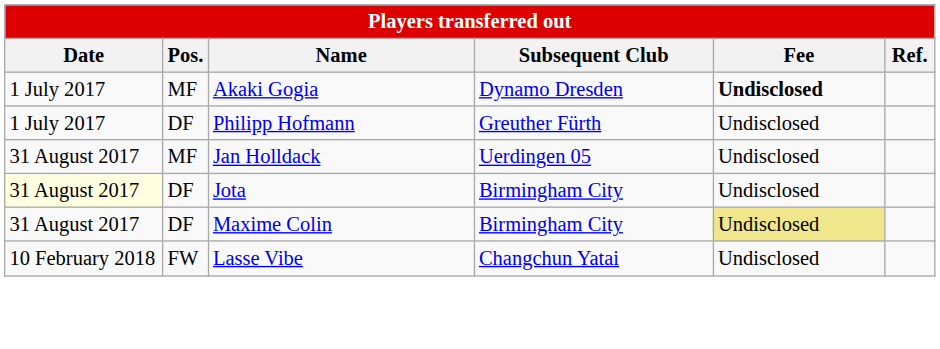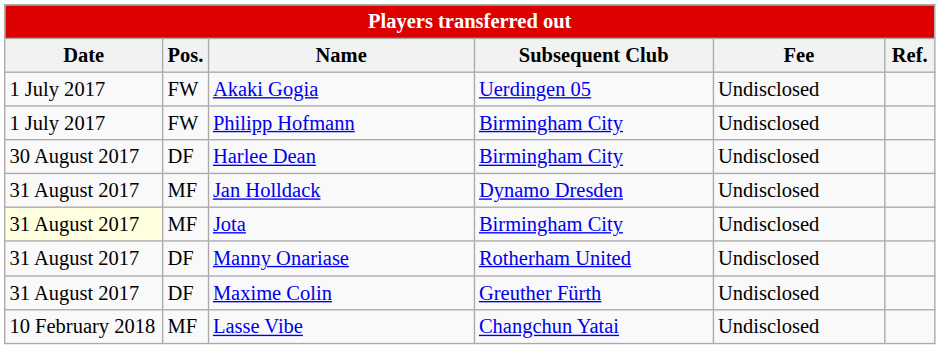 <table class="wikitable" style="font-size:95%;">
 <tr>
 <th colspan="6" style="background:#d00; color:white; text-align:center;">Players transferred out</th>
 </tr>
 <tr>
 <th style="width:110px;">Date</th>
 <th style="width:25px;">Pos.</th>
 <th style="width:190px;">Name</th>
 <th style="width:170px;">Subsequent Club</th>
 <th style="width:120px;">Fee</th>
 <th style="width:30px;">Ref.</th>
 </tr>
 <tr>
 <td>1 July 2017</td>
-<td>MF</td>
+<td>FW</td>
 <td> <a href='#'>Akaki Gogia</a></td>
-<td> <a href='#'>Dynamo Dresden</a></td>
-<td><strong>Undisclosed</strong></td>
+<td> <a href='#'>Uerdingen 05</a></td>
+<td>Undisclosed</td>
 <td></td>
 </tr>
 <tr>
 <td>1 July 2017</td>
+<td>FW</td>
+<td> <a href='#'>Philipp Hofmann</a></td>
+<td> <a href='#'>Birmingham City</a></td>
+<td>Undisclosed</td>
+<td></td>
+</tr>
+<tr>
+<td>30 August 2017</td>
 <td>DF</td>
-<td> <a href='#'>Philipp Hofmann</a></td>
-<td> <a href='#'>Greuther Fürth</a></td>
+<td> <a href='#'>Harlee Dean</a></td>
+<td> <a href='#'>Birmingham City</a></td>
 <td>Undisclosed</td>
 <td></td>
 </tr>
 <tr>
 <td>31 August 2017</td>
 <td>MF</td>
 <td> <a href='#'>Jan Holldack</a></td>
-<td> <a href='#'>Uerdingen 05</a></td>
+<td> <a href='#'>Dynamo Dresden</a></td>
 <td>Undisclosed</td>
 <td></td>
 </tr>
 <tr>
 <td style="background: lightyellow;">31 August 2017</td>
-<td>DF</td>
+<td>MF</td>
 <td> <a href='#'>Jota</a></td>
 <td> <a href='#'>Birmingham City</a></td>
 <td>Undisclosed</td>
 <td></td>
 </tr>
 <tr>
 <td>31 August 2017</td>
 <td>DF</td>
+<td> <a href='#'>Manny Onariase</a></td>
+<td> <a href='#'>Rotherham United</a></td>
+<td>Undisclosed</td>
+<td></td>
+</tr>
+<tr>
+<td>31 August 2017</td>
+<td>DF</td>
 <td> <a href='#'>Maxime Colin</a></td>
-<td> <a href='#'>Birmingham City</a></td>
-<td style="background: khaki;">Undisclosed</td>
+<td> <a href='#'>Greuther Fürth</a></td>
+<td>Undisclosed</td>
 <td></td>
 </tr>
 <tr>
 <td>10 February 2018</td>
-<td>FW</td>
+<td>MF</td>
 <td> <a href='#'>Lasse Vibe</a></td>
 <td> <a href='#'>Changchun Yatai</a></td>
 <td>Undisclosed</td>
 <td></td>
 </tr>
 </table>
